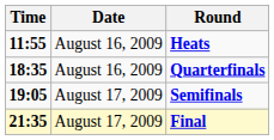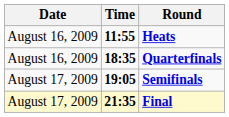 <table class="wikitable">
 <tr>
+<th>Date</th>
 <th>Time</th>
-<th>Date</th>
 <th>Round</th>
 </tr>
 <tr>
+<td>August 16, 2009</td>
 <td><strong>11:55</strong></td>
-<td>August 16, 2009</td>
 <td><strong><a href='#'>Heats</a></strong></td>
 </tr>
 <tr>
+<td>August 16, 2009</td>
 <td><strong>18:35</strong></td>
-<td>August 16, 2009</td>
 <td><strong><a href='#'>Quarterfinals</a></strong></td>
 </tr>
 <tr>
+<td>August 17, 2009</td>
 <td><strong>19:05</strong></td>
-<td>August 17, 2009</td>
 <td><strong><a href='#'>Semifinals</a></strong></td>
 </tr>
 <tr style=background:lemonchiffon>
+<td>August 17, 2009</td>
 <td><strong>21:35</strong></td>
-<td>August 17, 2009</td>
 <td><strong><a href='#'>Final</a></strong></td>
 </tr>
 </table>
